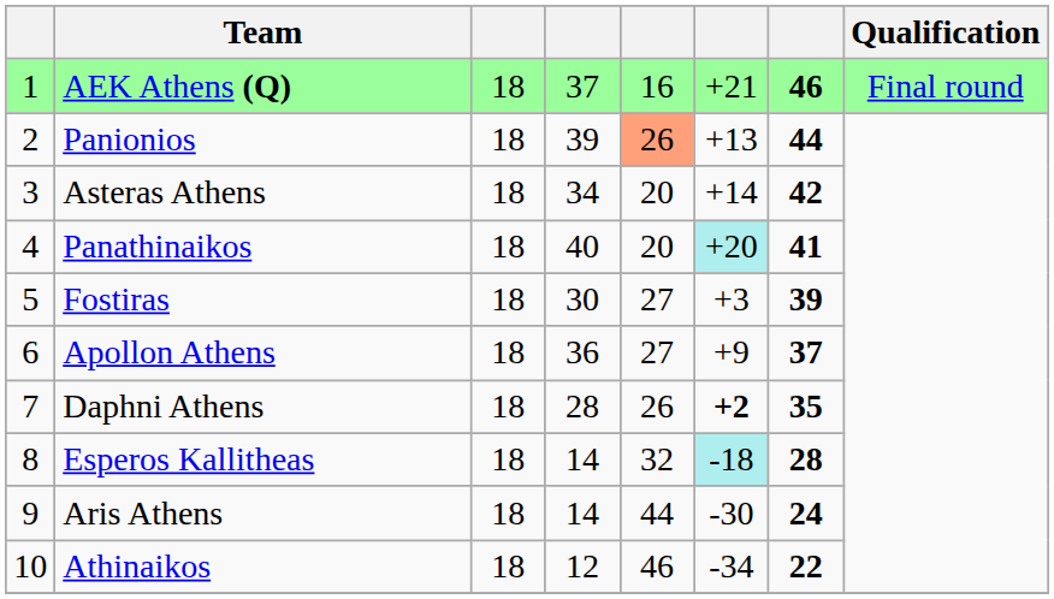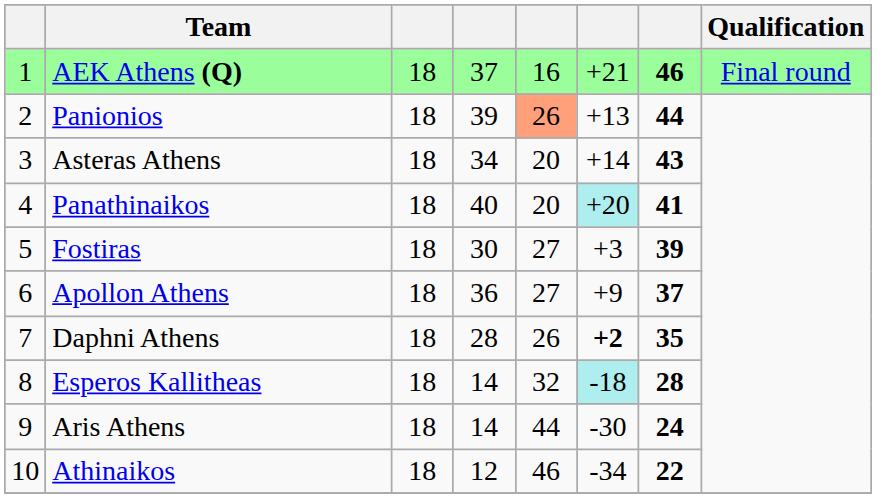 <table class="wikitable" style="text-align: center; font-size:100%">
 <tr>
 <th></th>
 <th width=190>Team</th>
 <th width=28></th>
 <th width=28></th>
 <th width=28></th>
 <th width=28></th>
 <th width=28></th>
 <th>Qualification</th>
 </tr>
 <tr bgcolor=#9AFF9A>
 <td>1</td>
 <td align=left><a href='#'>AEK Athens</a> <strong>(Q)</strong></td>
 <td>18</td>
 <td>37</td>
 <td>16</td>
 <td>+21</td>
 <td><strong>46</strong></td>
 <td><a href='#'>Final round</a></td>
 </tr>
 <tr>
 <td>2</td>
 <td align=left><a href='#'>Panionios</a></td>
 <td>18</td>
 <td>39</td>
 <td style="background: lightsalmon;">26</td>
 <td>+13</td>
 <td><strong>44</strong></td>
 <td rowspan=9></td>
 </tr>
 <tr>
 <td>3</td>
 <td align=left>Asteras Athens</td>
 <td>18</td>
 <td>34</td>
 <td>20</td>
 <td>+14</td>
-<td><strong>42</strong></td>
+<td><strong>43</strong></td>
 </tr>
 <tr>
 <td>4</td>
 <td align=left><a href='#'>Panathinaikos</a></td>
 <td>18</td>
 <td>40</td>
 <td>20</td>
 <td style="background: paleturquoise;">+20</td>
 <td><strong>41</strong></td>
 </tr>
 <tr>
 <td>5</td>
 <td align=left><a href='#'>Fostiras</a></td>
 <td>18</td>
 <td>30</td>
 <td>27</td>
 <td>+3</td>
 <td><strong>39</strong></td>
 </tr>
 <tr>
 <td>6</td>
 <td align=left><a href='#'>Apollon Athens</a></td>
 <td>18</td>
 <td>36</td>
 <td>27</td>
 <td>+9</td>
 <td><strong>37</strong></td>
 </tr>
 <tr>
 <td>7</td>
 <td align=left>Daphni Athens</td>
 <td>18</td>
 <td>28</td>
 <td>26</td>
 <td><strong>+2</strong></td>
 <td><strong>35</strong></td>
 </tr>
 <tr>
 <td>8</td>
 <td align=left><a href='#'>Esperos Kallitheas</a></td>
 <td>18</td>
 <td>14</td>
 <td>32</td>
 <td style="background: paleturquoise;">-18</td>
 <td><strong>28</strong></td>
 </tr>
 <tr>
 <td>9</td>
 <td align=left>Aris Athens</td>
 <td>18</td>
 <td>14</td>
 <td>44</td>
 <td>-30</td>
 <td><strong>24</strong></td>
 </tr>
 <tr>
 <td>10</td>
 <td align=left><a href='#'>Athinaikos</a></td>
 <td>18</td>
 <td>12</td>
 <td>46</td>
 <td>-34</td>
 <td><strong>22</strong></td>
 </tr>
 <tr>
 </tr>
 </table>
